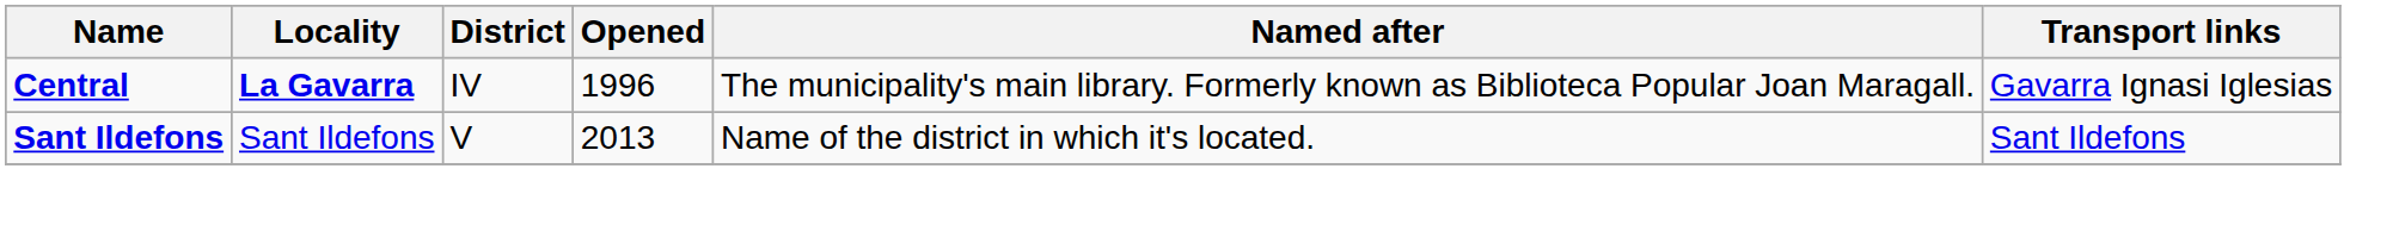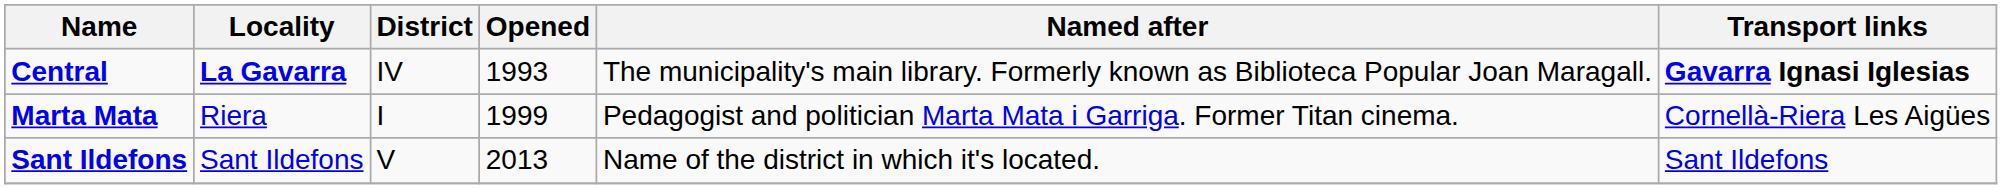 <table class="wikitable sortable">
 <tr>
 <th>Name</th>
 <th>Locality</th>
 <th>District</th>
 <th>Opened</th>
 <th>Named after</th>
 <th>Transport links</th>
 </tr>
 <tr>
 <td><strong><a href='#'>Central</a></strong></td>
 <td><strong><a href='#'>La Gavarra</a></strong></td>
 <td>IV</td>
-<td>1996</td>
+<td>1993</td>
 <td>The municipality's main library. Formerly known as Biblioteca Popular Joan Maragall.</td>
-<td> <a href='#'>Gavarra</a>   Ignasi Iglesias</td>
+<td><strong> <a href='#'>Gavarra</a>   Ignasi Iglesias</strong></td>
+</tr>
+<tr>
+<td><strong><a href='#'>Marta Mata</a></strong></td>
+<td><a href='#'>Riera</a></td>
+<td>I</td>
+<td>1999</td>
+<td>Pedagogist and politician <a href='#'>Marta Mata i Garriga</a>. Former Titan cinema.</td>
+<td> <a href='#'>Cornellà-Riera</a>   Les Aigües</td>
 </tr>
 <tr>
 <td><strong><a href='#'>Sant Ildefons</a></strong></td>
 <td><a href='#'>Sant Ildefons</a></td>
 <td>V</td>
 <td>2013</td>
 <td>Name of the district in which it's located.</td>
 <td> <a href='#'>Sant Ildefons</a></td>
 </tr>
 <tr>
 </tr>
 </table>
